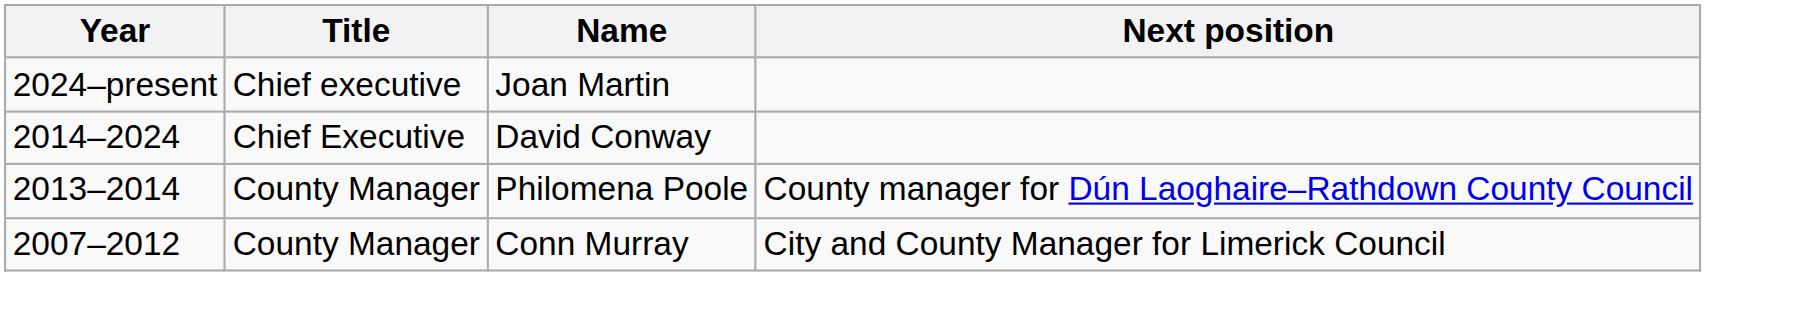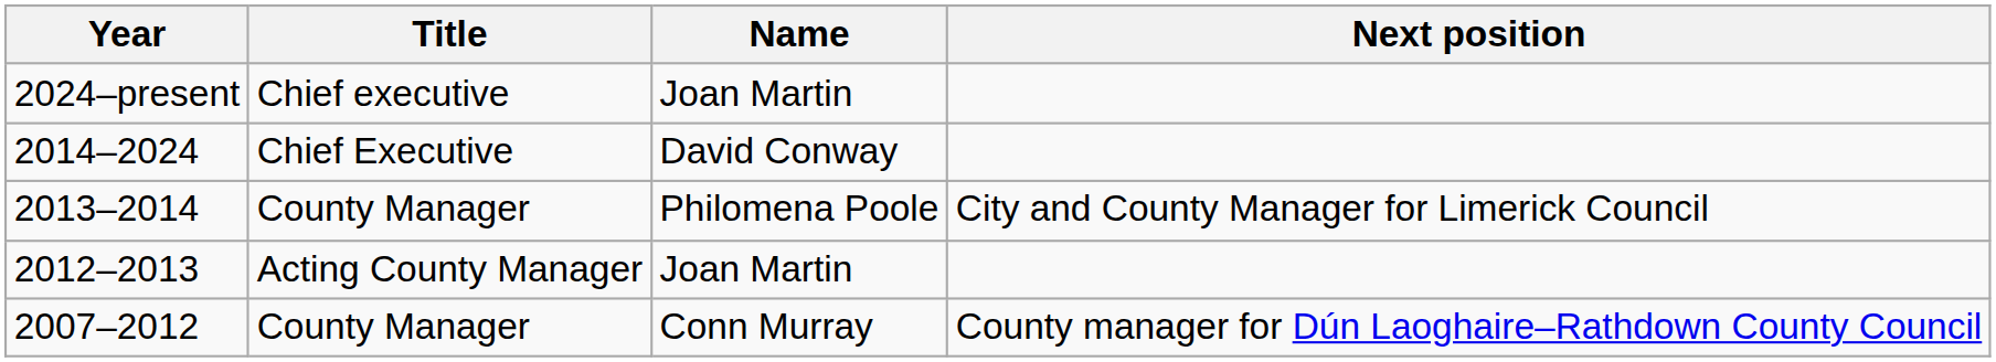 <table class="wikitable">
 <tr>
 <th>Year</th>
 <th>Title</th>
 <th>Name</th>
 <th>Next position</th>
 </tr>
 <tr>
 <td>2024–present</td>
 <td>Chief executive</td>
 <td>Joan Martin</td>
 <td></td>
 </tr>
 <tr>
 <td>2014–2024</td>
 <td>Chief Executive</td>
 <td>David Conway</td>
 <td></td>
 </tr>
 <tr>
 <td>2013–2014</td>
 <td>County Manager</td>
 <td>Philomena Poole</td>
-<td>County manager for <a href='#'>Dún Laoghaire–Rathdown County Council</a></td>
+<td>City and County Manager for Limerick Council</td>
+</tr>
+<tr>
+<td>2012–2013</td>
+<td>Acting County Manager</td>
+<td>Joan Martin</td>
+<td></td>
 </tr>
 <tr>
 <td>2007–2012</td>
 <td>County Manager</td>
 <td>Conn Murray</td>
-<td>City and County Manager for Limerick Council</td>
+<td>County manager for <a href='#'>Dún Laoghaire–Rathdown County Council</a></td>
 </tr>
 </table>
